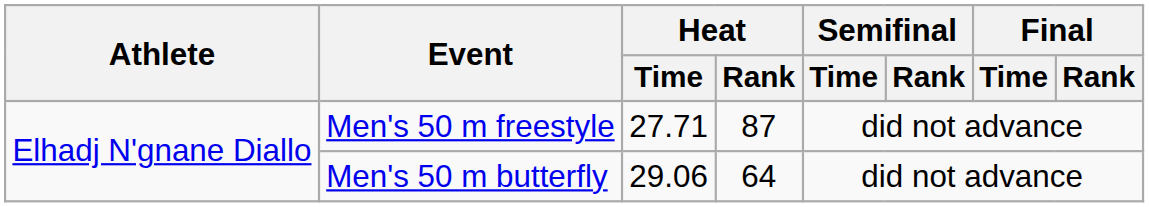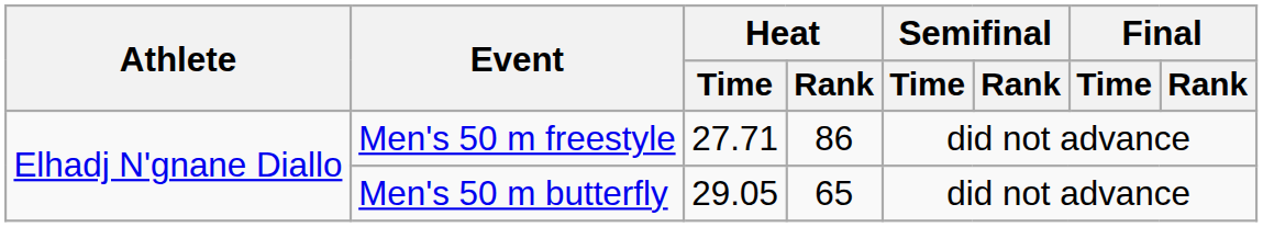 <table class=wikitable style="font-size:90%">
 <tr>
 <th rowspan="2">Athlete</th>
 <th rowspan="2">Event</th>
 <th colspan="2">Heat</th>
 <th colspan="2">Semifinal</th>
 <th colspan="2">Final</th>
 </tr>
 <tr style="font-size:95%">
 <th>Time</th>
 <th>Rank</th>
 <th>Time</th>
 <th>Rank</th>
 <th>Time</th>
 <th>Rank</th>
 </tr>
 <tr align=center>
 <td align=left rowspan=2><a href='#'>Elhadj N'gnane Diallo</a></td>
 <td align=left><a href='#'>Men's 50 m freestyle</a></td>
 <td>27.71</td>
-<td>87</td>
+<td>86</td>
 <td colspan=4>did not advance</td>
 </tr>
 <tr align=center>
 <td align=left><a href='#'>Men's 50 m butterfly</a></td>
-<td>29.06</td>
-<td>64</td>
+<td>29.05</td>
+<td>65</td>
 <td colspan=4>did not advance</td>
 </tr>
 </table>
